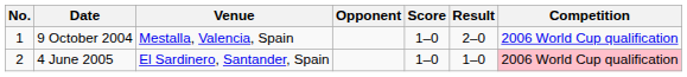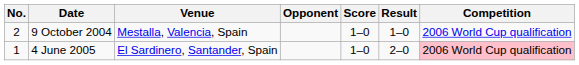 <table class="wikitable sortable">
 <tr>
 <th scope="col">No.</th>
 <th scope="col">Date</th>
 <th scope="col">Venue</th>
 <th scope="col">Opponent</th>
 <th scope="col">Score</th>
 <th scope="col">Result</th>
 <th scope="col">Competition</th>
 </tr>
 <tr>
-<td align="center">1</td>
+<td align="center">2</td>
 <td>9 October 2004</td>
 <td><a href='#'>Mestalla</a>, <a href='#'>Valencia</a>, Spain</td>
 <td></td>
 <td align="center">1–0</td>
-<td align="center">2–0</td>
+<td align="center">1–0</td>
 <td><a href='#'>2006 World Cup qualification</a></td>
 </tr>
 <tr>
-<td align="center">2</td>
+<td align="center">1</td>
 <td>4 June 2005</td>
 <td><a href='#'>El Sardinero</a>, <a href='#'>Santander</a>, Spain</td>
 <td></td>
 <td align="center">1–0</td>
-<td align="center">1–0</td>
+<td align="center">2–0</td>
 <td style="background: pink;">2006 World Cup qualification</td>
 </tr>
 </table>
